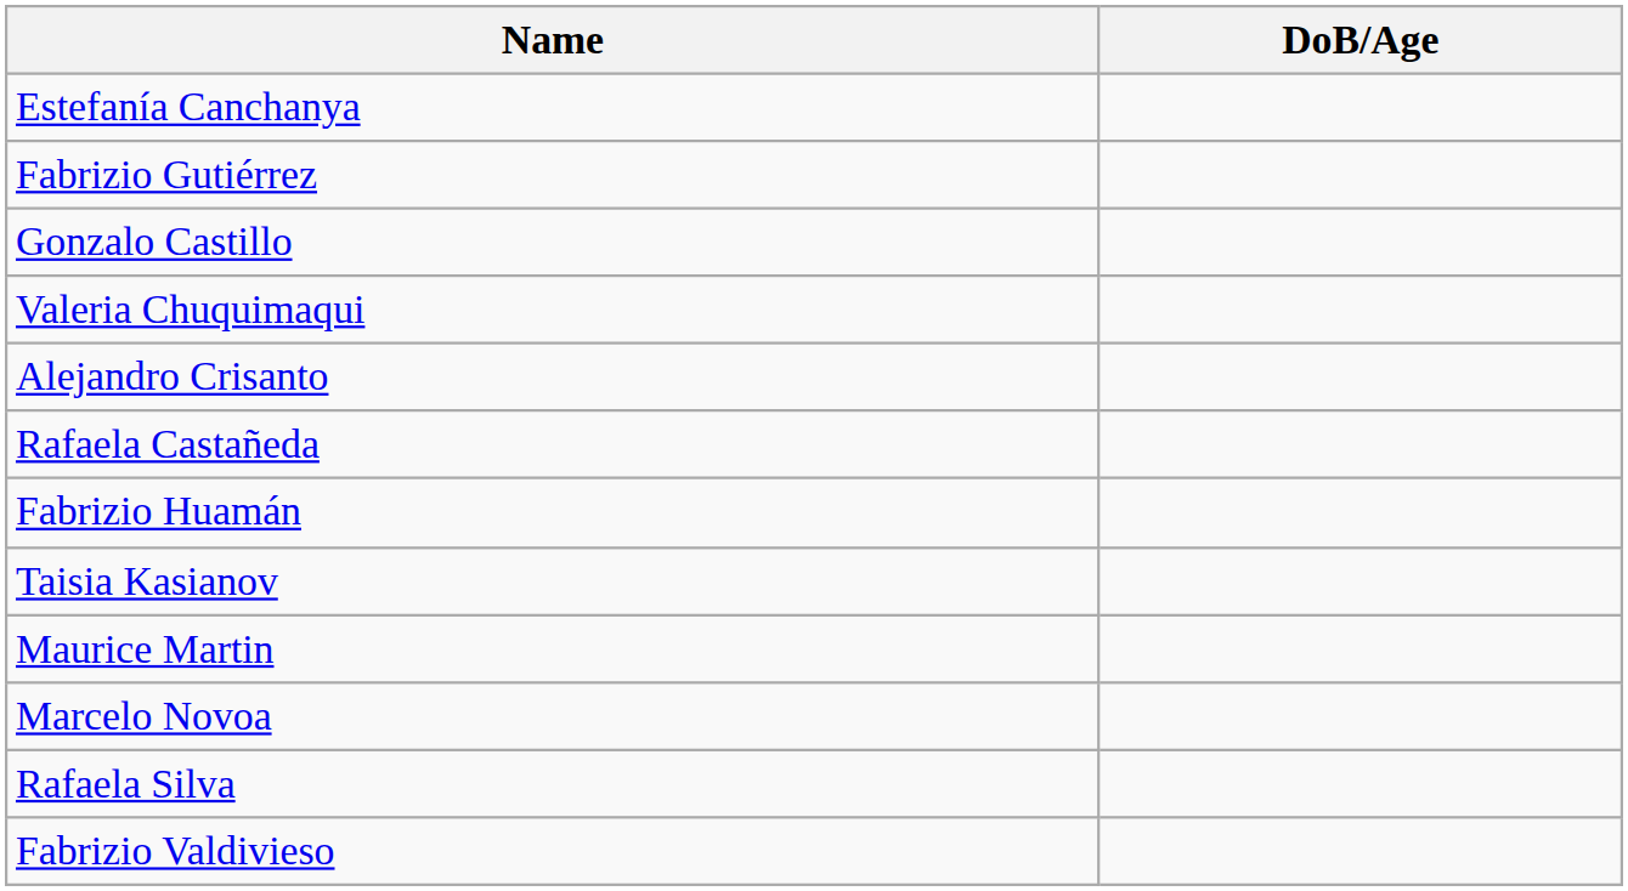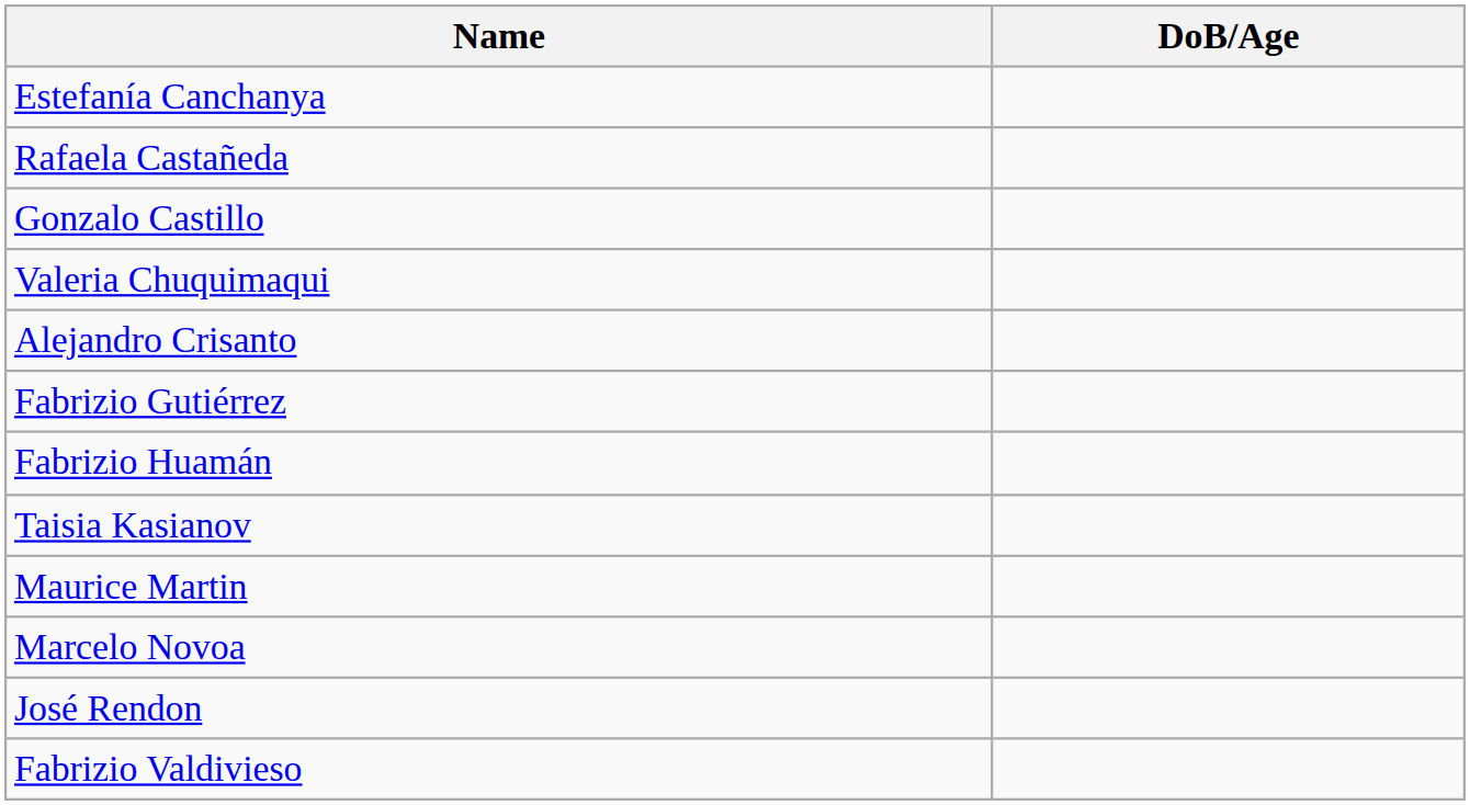 <table class="wikitable" style="width:600px; font-size:95%;">
 <tr>
 <th align="left">Name</th>
 <th align="left">DoB/Age</th>
 </tr>
 <tr>
 <td><a href='#'>Estefanía Canchanya</a></td>
 <td></td>
 </tr>
 <tr>
-<td><a href='#'>Fabrizio Gutiérrez</a></td>
+<td><a href='#'>Rafaela Castañeda</a></td>
 <td></td>
 </tr>
 <tr>
 <td><a href='#'>Gonzalo Castillo</a></td>
 <td></td>
 </tr>
 <tr>
 <td><a href='#'>Valeria Chuquimaqui</a></td>
 <td></td>
 </tr>
 <tr>
 <td><a href='#'>Alejandro Crisanto</a></td>
 <td></td>
 </tr>
 <tr>
-<td><a href='#'>Rafaela Castañeda</a></td>
+<td><a href='#'>Fabrizio Gutiérrez</a></td>
 <td></td>
 </tr>
 <tr>
 <td><a href='#'>Fabrizio Huamán</a></td>
 <td></td>
 </tr>
 <tr>
 <td><a href='#'>Taisia Kasianov</a></td>
 <td></td>
 </tr>
 <tr>
 <td><a href='#'>Maurice Martin</a></td>
 <td></td>
 </tr>
 <tr>
 <td><a href='#'>Marcelo Novoa</a></td>
 <td></td>
 </tr>
 <tr>
-<td><a href='#'>Rafaela Silva</a></td>
+<td><a href='#'>José Rendon</a></td>
 <td></td>
 </tr>
 <tr>
 <td><a href='#'>Fabrizio Valdivieso</a></td>
 <td></td>
 </tr>
 </table>
